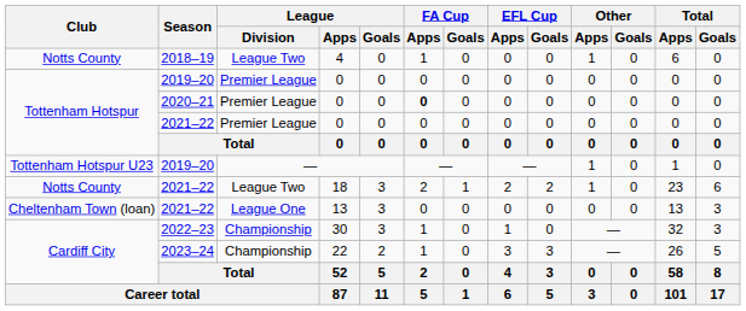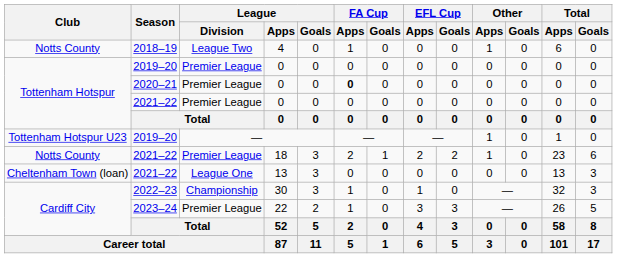 <table class="wikitable" style="text-align:center;">
 <tr>
 <th rowspan="2">Club</th>
 <th rowspan="2">Season</th>
 <th colspan="3">League</th>
 <th colspan="2"><a href='#'>FA Cup</a></th>
 <th colspan="2"><a href='#'>EFL Cup</a></th>
 <th colspan="2">Other</th>
 <th colspan="2">Total</th>
 </tr>
 <tr>
 <th>Division</th>
 <th>Apps</th>
 <th>Goals</th>
 <th>Apps</th>
 <th>Goals</th>
 <th>Apps</th>
 <th>Goals</th>
 <th>Apps</th>
 <th>Goals</th>
 <th>Apps</th>
 <th>Goals</th>
 </tr>
 <tr>
 <td><a href='#'>Notts County</a></td>
 <td><a href='#'>2018–19</a></td>
 <td><a href='#'>League Two</a></td>
 <td>4</td>
 <td>0</td>
 <td>1</td>
 <td>0</td>
 <td>0</td>
 <td>0</td>
 <td>1</td>
 <td>0</td>
 <td>6</td>
 <td>0</td>
 </tr>
 <tr>
 <td rowspan=4><a href='#'>Tottenham Hotspur</a></td>
 <td><a href='#'>2019–20</a></td>
 <td><a href='#'>Premier League</a></td>
 <td>0</td>
 <td>0</td>
 <td>0</td>
 <td>0</td>
 <td>0</td>
 <td>0</td>
 <td>0</td>
 <td>0</td>
 <td>0</td>
 <td>0</td>
 </tr>
 <tr>
 <td><a href='#'>2020–21</a></td>
 <td>Premier League</td>
 <td>0</td>
 <td>0</td>
 <td><strong>0</strong></td>
 <td>0</td>
 <td>0</td>
 <td>0</td>
 <td>0</td>
 <td>0</td>
 <td>0</td>
 <td>0</td>
 </tr>
 <tr>
 <td><a href='#'>2021–22</a></td>
 <td>Premier League</td>
 <td>0</td>
 <td>0</td>
 <td>0</td>
 <td>0</td>
 <td>0</td>
 <td>0</td>
 <td>0</td>
 <td>0</td>
 <td>0</td>
 <td>0</td>
 </tr>
 <tr>
 <th colspan=2>Total</th>
 <th>0</th>
 <th>0</th>
 <th>0</th>
 <th>0</th>
 <th>0</th>
 <th>0</th>
 <th>0</th>
 <th>0</th>
 <th>0</th>
 <th>0</th>
 </tr>
 <tr>
 <td><a href='#'>Tottenham Hotspur U23</a></td>
 <td><a href='#'>2019–20</a></td>
 <td colspan=3>—</td>
 <td colspan="2">—</td>
 <td colspan="2">—</td>
 <td>1</td>
 <td>0</td>
 <td>1</td>
 <td>0</td>
 </tr>
 <tr>
 <td><a href='#'>Notts County</a></td>
 <td><a href='#'>2021–22</a></td>
-<td>League Two</td>
+<td><a href='#'>Premier League</a></td>
 <td>18</td>
 <td>3</td>
 <td>2</td>
 <td>1</td>
 <td>2</td>
 <td>2</td>
 <td>1</td>
 <td>0</td>
 <td>23</td>
 <td>6</td>
 </tr>
 <tr>
 <td><a href='#'>Cheltenham Town</a> (loan)</td>
 <td><a href='#'>2021–22</a></td>
 <td><a href='#'>League One</a></td>
 <td>13</td>
 <td>3</td>
 <td>0</td>
 <td>0</td>
 <td>0</td>
 <td>0</td>
 <td>0</td>
 <td>0</td>
 <td>13</td>
 <td>3</td>
 </tr>
 <tr>
 <td rowspan=3><a href='#'>Cardiff City</a></td>
 <td><a href='#'>2022–23</a></td>
 <td><a href='#'>Championship</a></td>
 <td>30</td>
 <td>3</td>
 <td>1</td>
 <td>0</td>
 <td>1</td>
 <td>0</td>
 <td colspan="2">—</td>
 <td>32</td>
 <td>3</td>
 </tr>
 <tr>
 <td><a href='#'>2023–24</a></td>
-<td>Championship</td>
+<td>Premier League</td>
 <td>22</td>
 <td>2</td>
 <td>1</td>
 <td>0</td>
 <td>3</td>
 <td>3</td>
 <td colspan="2">—</td>
 <td>26</td>
 <td>5</td>
 </tr>
 <tr>
 <th colspan=2>Total</th>
 <th>52</th>
 <th>5</th>
 <th>2</th>
 <th>0</th>
 <th>4</th>
 <th>3</th>
 <th>0</th>
 <th>0</th>
 <th>58</th>
 <th>8</th>
 </tr>
 <tr>
 <th colspan="3">Career total</th>
 <th>87</th>
 <th>11</th>
 <th>5</th>
 <th>1</th>
 <th>6</th>
 <th>5</th>
 <th>3</th>
 <th>0</th>
 <th>101</th>
 <th>17</th>
 </tr>
 </table>
